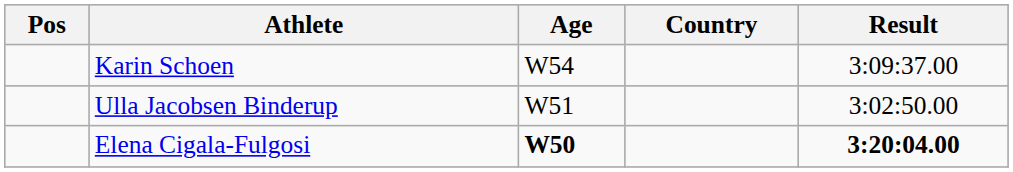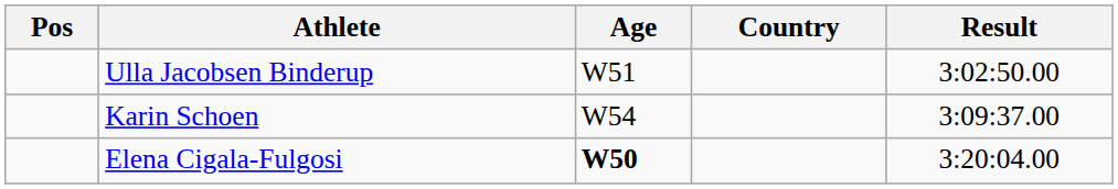 <table class="wikitable"  style="text-align:center; width:50%;">
 <tr>
 <th>Pos</th>
 <th>Athlete</th>
 <th>Age</th>
 <th>Country</th>
 <th>Result</th>
 </tr>
 <tr>
 <td align=center></td>
+<td align=left><a href='#'>Ulla Jacobsen Binderup</a></td>
+<td align=left>W51</td>
+<td align=left></td>
+<td>3:02:50.00</td>
+</tr>
+<tr>
+<td align=center></td>
 <td align=left><a href='#'>Karin Schoen</a></td>
 <td align=left>W54</td>
 <td align=left></td>
 <td>3:09:37.00</td>
 </tr>
 <tr>
 <td align=center></td>
-<td align=left><a href='#'>Ulla Jacobsen Binderup</a></td>
-<td align=left>W51</td>
-<td align=left></td>
-<td>3:02:50.00</td>
-</tr>
-<tr>
-<td align=center></td>
 <td align=left><a href='#'>Elena Cigala-Fulgosi</a></td>
 <td align=left><strong>W50</strong></td>
 <td align=left></td>
-<td><strong>3:20:04.00</strong></td>
+<td>3:20:04.00</td>
 </tr>
 </table>
